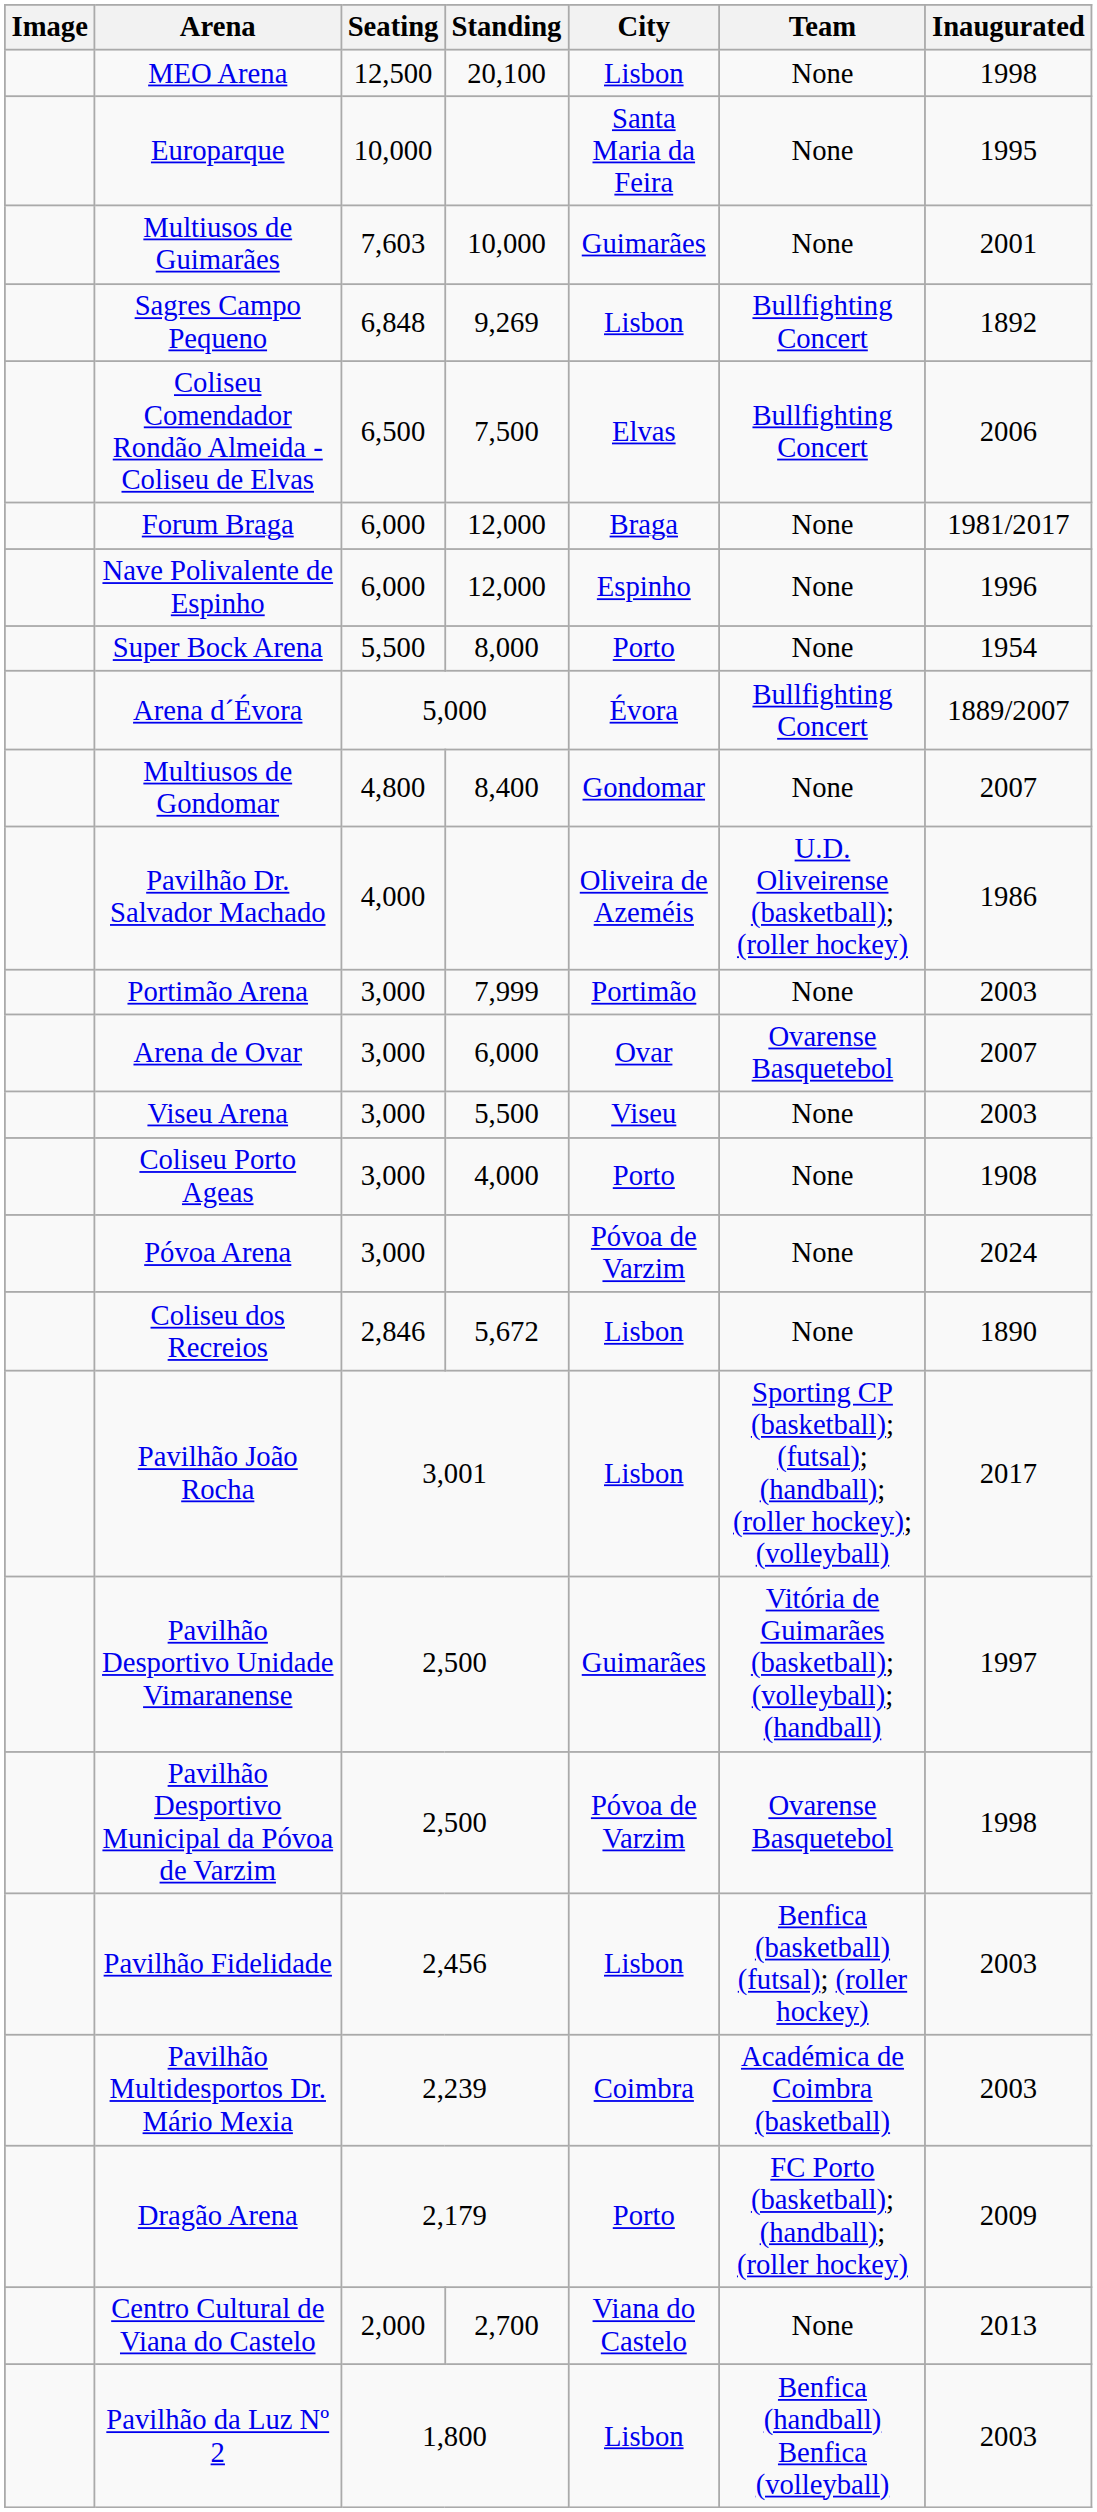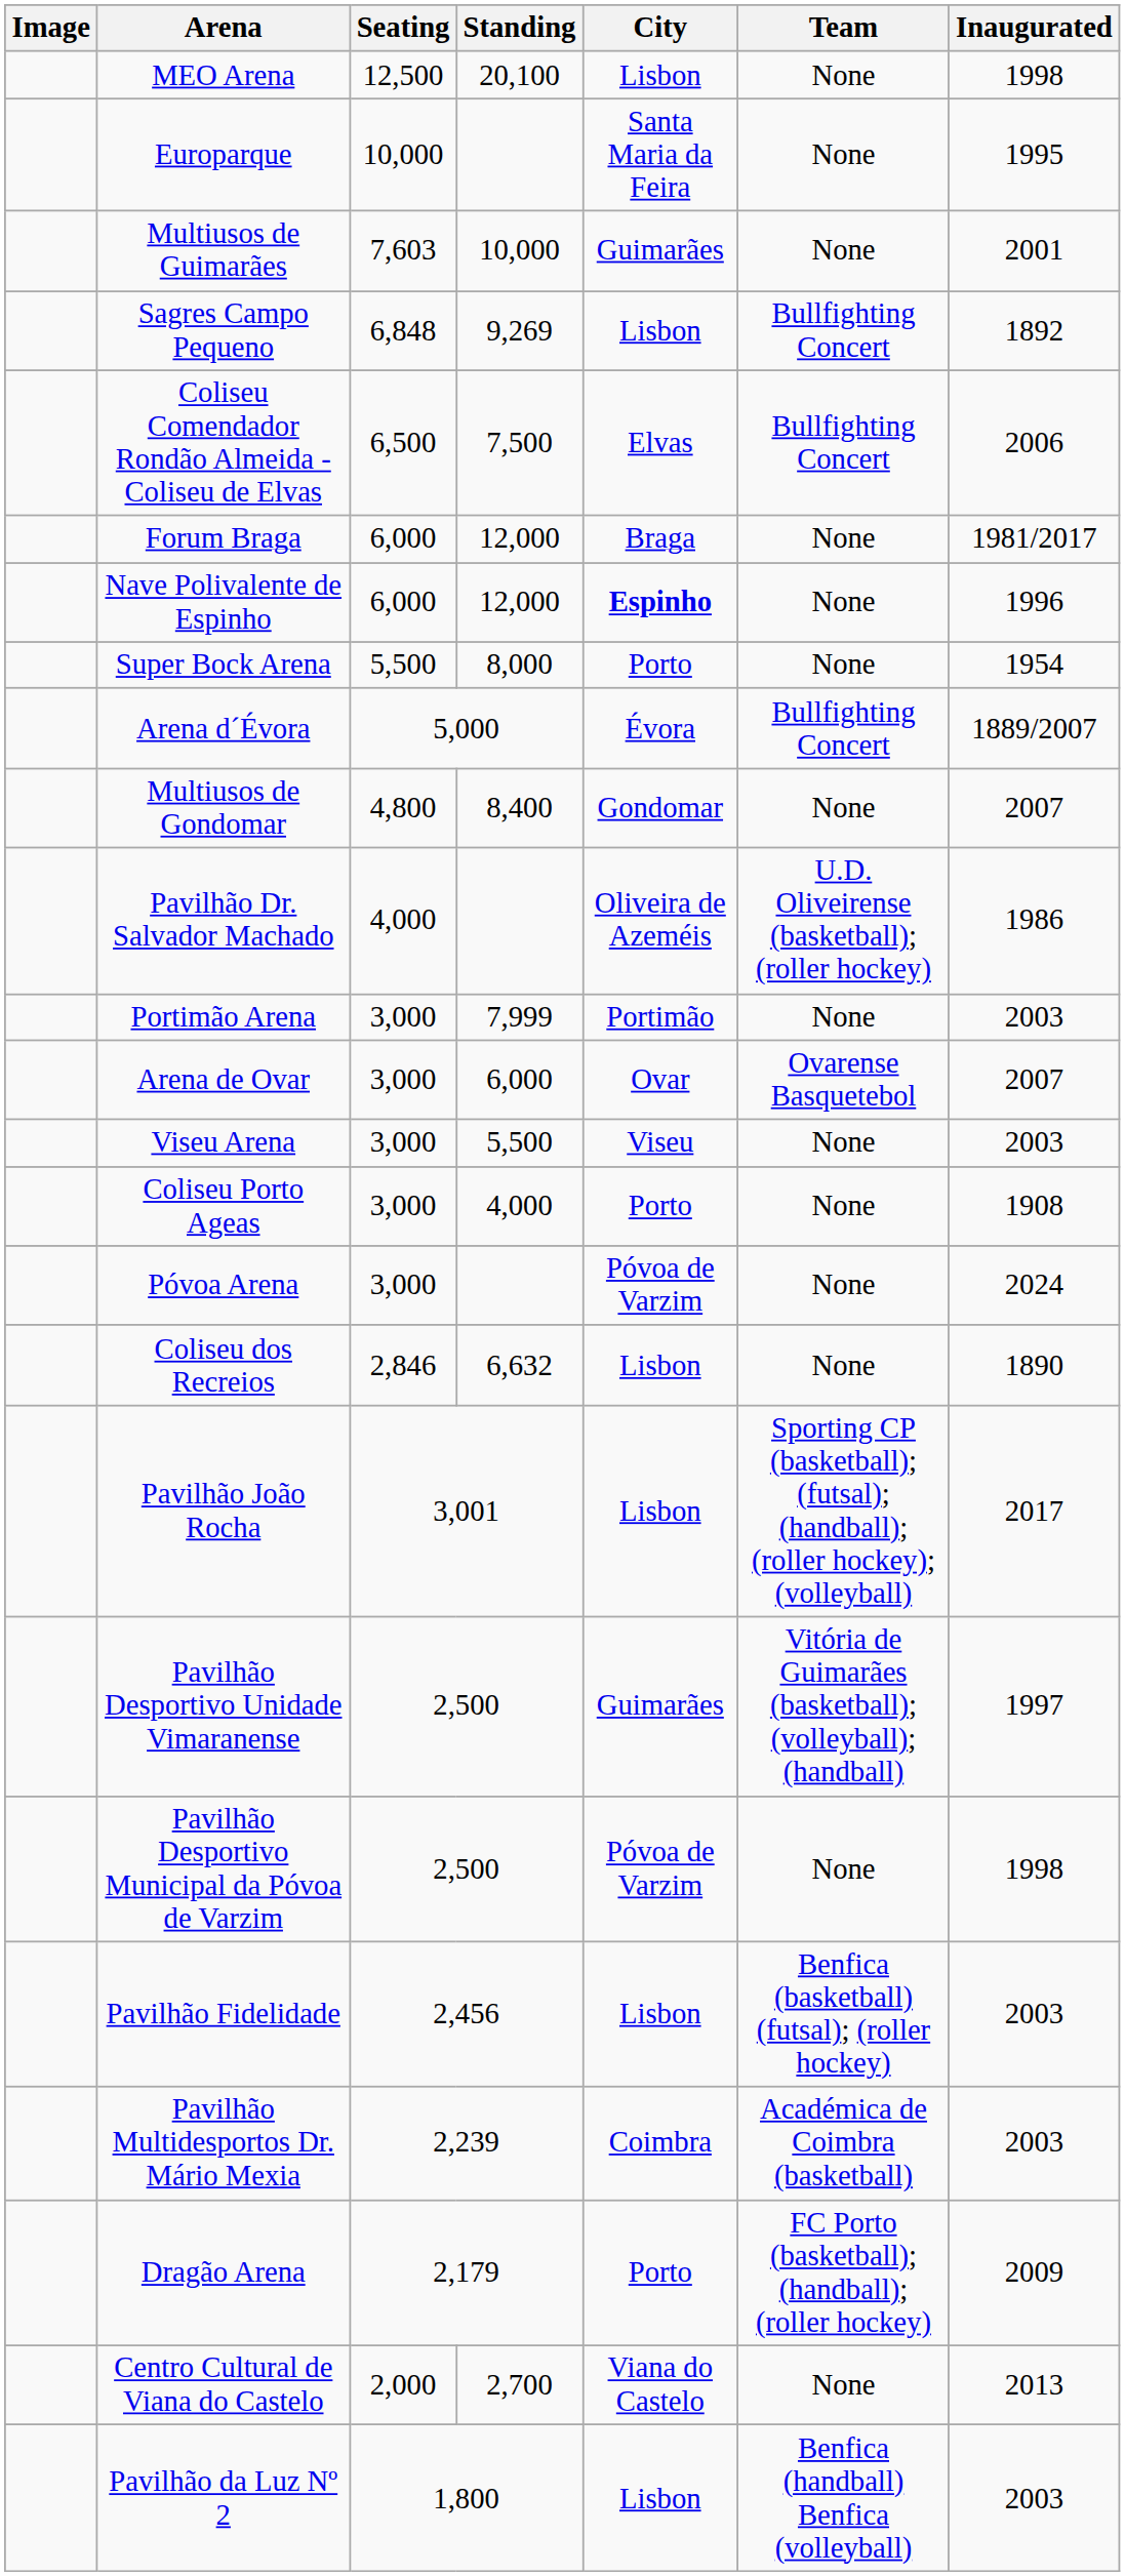 <table class="wikitable sortable" style="text-align:center; font-size:100%">
 <tr>
 <th>Image</th>
 <th>Arena</th>
 <th>Seating</th>
 <th>Standing</th>
 <th>City</th>
 <th>Team</th>
 <th>Inaugurated</th>
 </tr>
 <tr>
 <td></td>
 <td><a href='#'>MEO Arena</a></td>
 <td>12,500</td>
 <td>20,100</td>
 <td><a href='#'>Lisbon</a></td>
 <td>None</td>
 <td align="center">1998</td>
 </tr>
 <tr>
 <td></td>
 <td><a href='#'>Europarque</a></td>
 <td>10,000</td>
 <td></td>
 <td><a href='#'>Santa Maria da Feira</a></td>
 <td>None</td>
 <td align="center">1995</td>
 </tr>
 <tr>
 <td></td>
 <td><a href='#'>Multiusos de Guimarães</a></td>
 <td>7,603</td>
 <td>10,000</td>
 <td><a href='#'>Guimarães</a></td>
 <td>None</td>
 <td align="center">2001</td>
 </tr>
 <tr>
 <td></td>
 <td><a href='#'>Sagres Campo Pequeno</a></td>
 <td>6,848</td>
 <td>9,269</td>
 <td><a href='#'>Lisbon</a></td>
 <td><a href='#'>Bullfighting</a><br><a href='#'>Concert</a></td>
 <td align="center">1892</td>
 </tr>
 <tr>
 <td></td>
 <td><a href='#'>Coliseu Comendador Rondão Almeida - Coliseu de Elvas</a></td>
 <td>6,500</td>
 <td>7,500</td>
 <td><a href='#'>Elvas</a></td>
 <td><a href='#'>Bullfighting</a><br><a href='#'>Concert</a></td>
 <td align="center">2006</td>
 </tr>
 <tr>
 <td></td>
 <td><a href='#'>Forum Braga</a></td>
 <td>6,000</td>
 <td>12,000</td>
 <td><a href='#'>Braga</a></td>
 <td>None</td>
 <td align="center">1981/2017</td>
 </tr>
 <tr>
 <td></td>
 <td><a href='#'>Nave Polivalente de Espinho</a></td>
 <td>6,000</td>
 <td>12,000</td>
-<td><a href='#'>Espinho</a></td>
+<td><strong><a href='#'>Espinho</a></strong></td>
 <td>None</td>
 <td align="center">1996</td>
 </tr>
 <tr>
 <td></td>
 <td><a href='#'>Super Bock Arena</a></td>
 <td>5,500</td>
 <td>8,000</td>
 <td><a href='#'>Porto</a></td>
 <td>None</td>
 <td align="center">1954</td>
 </tr>
 <tr>
 <td></td>
 <td><a href='#'>Arena d´Évora</a></td>
 <td colspan="2">5,000</td>
 <td><a href='#'>Évora</a></td>
 <td><a href='#'>Bullfighting</a><br><a href='#'>Concert</a></td>
 <td align="center">1889/2007</td>
 </tr>
 <tr>
 <td></td>
 <td><a href='#'>Multiusos de Gondomar</a></td>
 <td>4,800</td>
 <td>8,400</td>
 <td><a href='#'>Gondomar</a></td>
 <td>None</td>
 <td align="center">2007</td>
 </tr>
 <tr>
 <td></td>
 <td><a href='#'>Pavilhão Dr. Salvador Machado</a></td>
 <td>4,000</td>
 <td></td>
 <td><a href='#'>Oliveira de Azeméis</a></td>
 <td><a href='#'>U.D. Oliveirense (basketball)</a>;<br><a href='#'>(roller hockey)</a></td>
 <td align="center">1986</td>
 </tr>
 <tr>
 <td></td>
 <td><a href='#'>Portimão Arena</a></td>
 <td>3,000</td>
 <td>7,999</td>
 <td><a href='#'>Portimão</a></td>
 <td>None</td>
 <td align="center">2003</td>
 </tr>
 <tr>
 <td></td>
 <td><a href='#'>Arena de Ovar</a></td>
 <td>3,000</td>
 <td>6,000</td>
 <td><a href='#'>Ovar</a></td>
 <td><a href='#'>Ovarense Basquetebol</a></td>
 <td align="center">2007</td>
 </tr>
 <tr>
 <td></td>
 <td><a href='#'>Viseu Arena</a></td>
 <td>3,000</td>
 <td>5,500</td>
 <td><a href='#'>Viseu</a></td>
 <td>None</td>
 <td align="center">2003</td>
 </tr>
 <tr>
 <td></td>
 <td><a href='#'>Coliseu Porto Ageas</a></td>
 <td>3,000</td>
 <td>4,000</td>
 <td><a href='#'>Porto</a></td>
 <td>None</td>
 <td align="center">1908</td>
 </tr>
 <tr>
 <td></td>
 <td><a href='#'>Póvoa Arena</a></td>
 <td>3,000</td>
 <td></td>
 <td><a href='#'>Póvoa de Varzim</a></td>
 <td>None</td>
 <td>2024</td>
 </tr>
 <tr>
 <td></td>
 <td><a href='#'>Coliseu dos Recreios</a></td>
 <td>2,846</td>
-<td>5,672</td>
+<td>6,632</td>
 <td><a href='#'>Lisbon</a></td>
 <td>None</td>
 <td align="center">1890</td>
 </tr>
 <tr>
 <td></td>
 <td><a href='#'>Pavilhão João Rocha</a></td>
 <td colspan="2">3,001</td>
 <td><a href='#'>Lisbon</a></td>
 <td><a href='#'>Sporting CP (basketball)</a>;<br><a href='#'>(futsal)</a>; <a href='#'>(handball)</a>;<br><a href='#'>(roller hockey)</a>; <a href='#'>(volleyball)</a></td>
 <td align="center">2017</td>
 </tr>
 <tr>
 <td></td>
 <td><a href='#'>Pavilhão Desportivo Unidade Vimaranense</a></td>
 <td colspan="2">2,500</td>
 <td><a href='#'>Guimarães</a></td>
 <td><a href='#'>Vitória de Guimarães (basketball)</a>; <a href='#'>(volleyball)</a>;<br><a href='#'>(handball)</a></td>
 <td>1997</td>
 </tr>
 <tr>
 <td></td>
 <td><a href='#'>Pavilhão Desportivo Municipal da Póvoa de Varzim</a></td>
 <td colspan="2">2,500</td>
 <td><a href='#'>Póvoa de Varzim</a></td>
-<td><a href='#'>Ovarense Basquetebol</a></td>
+<td>None</td>
 <td align="center">1998</td>
 </tr>
 <tr>
 <td></td>
 <td><a href='#'>Pavilhão Fidelidade</a></td>
 <td colspan="2">2,456</td>
 <td><a href='#'>Lisbon</a></td>
 <td><a href='#'>Benfica (basketball)</a><br><a href='#'>(futsal)</a>; <a href='#'>(roller hockey)</a></td>
 <td align="center">2003</td>
 </tr>
 <tr>
 <td></td>
 <td><a href='#'>Pavilhão Multidesportos Dr. Mário Mexia</a></td>
 <td colspan="2">2,239</td>
 <td><a href='#'>Coimbra</a></td>
 <td><a href='#'>Académica de Coimbra (basketball)</a></td>
 <td align="center">2003</td>
 </tr>
 <tr>
 <td></td>
 <td><a href='#'>Dragão Arena</a></td>
 <td colspan="2">2,179</td>
 <td><a href='#'>Porto</a></td>
 <td><a href='#'>FC Porto (basketball)</a>;<br><a href='#'>(handball)</a>; <a href='#'>(roller hockey)</a></td>
 <td align="center">2009</td>
 </tr>
 <tr>
 <td></td>
 <td><a href='#'>Centro Cultural de Viana do Castelo</a></td>
 <td>2,000</td>
 <td>2,700</td>
 <td><a href='#'>Viana do Castelo</a></td>
 <td>None</td>
 <td>2013</td>
 </tr>
 <tr>
 <td></td>
 <td><a href='#'>Pavilhão da Luz Nº 2</a></td>
 <td colspan="2">1,800</td>
 <td><a href='#'>Lisbon</a></td>
 <td><a href='#'>Benfica (handball)</a><br><a href='#'>Benfica (volleyball)</a></td>
 <td align="center">2003</td>
 </tr>
 </table>
